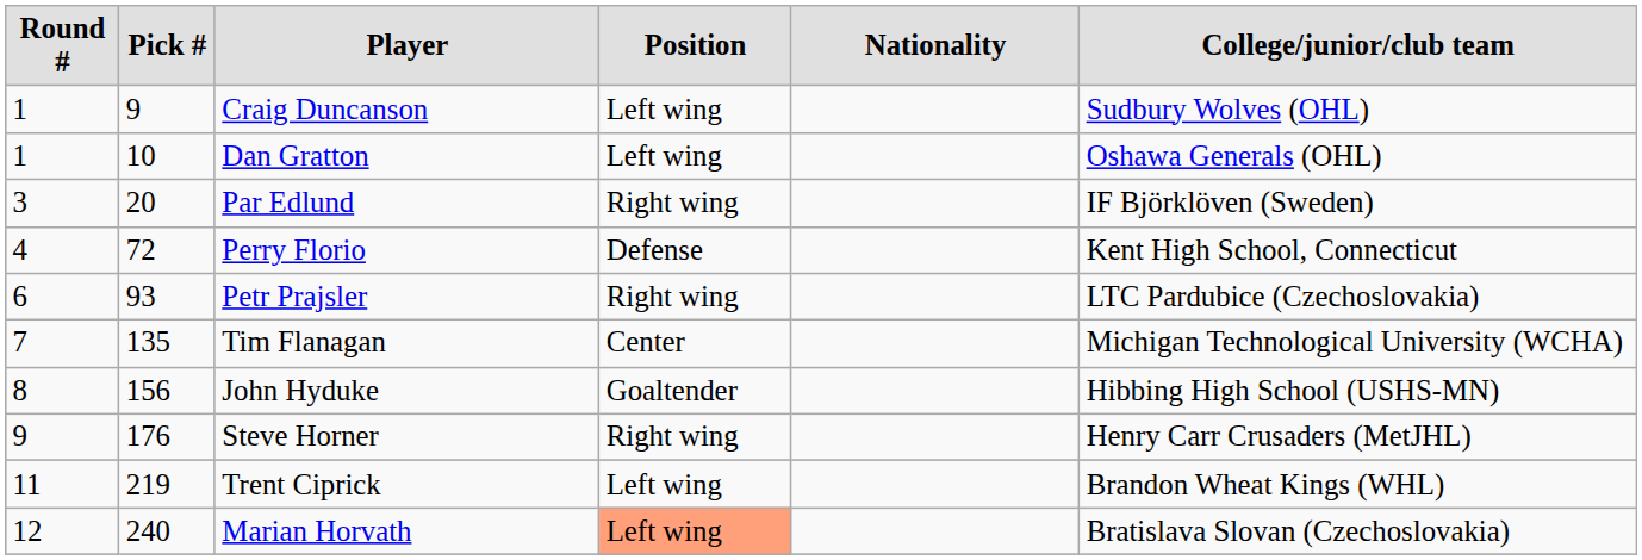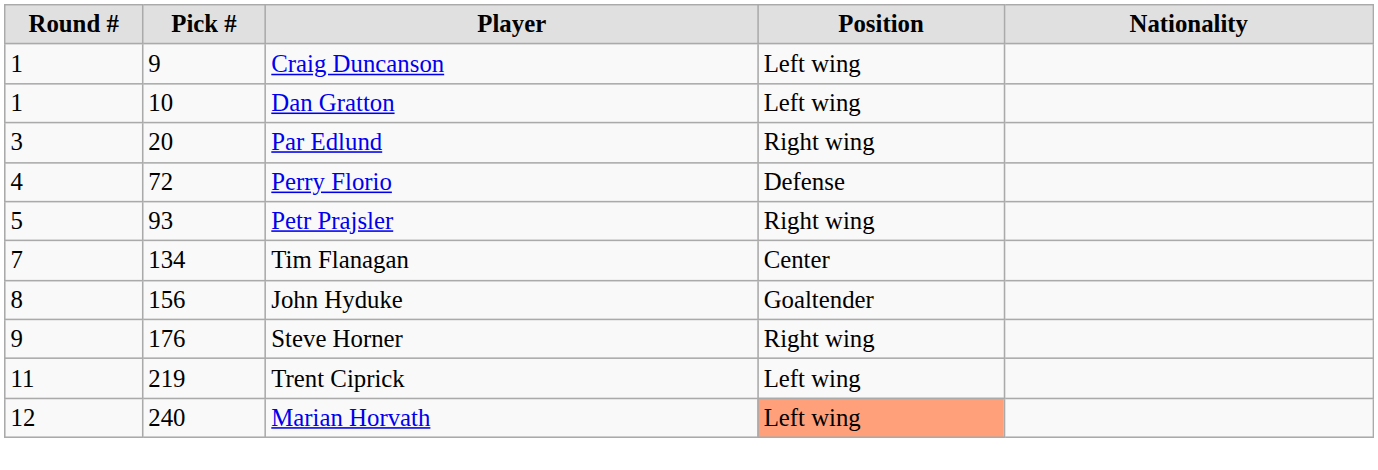 <table class="wikitable" style="width: 100%">
 <tr>
 <th style="background:#e0e0e0;" width=5%>Round #</th>
 <th style="background:#e0e0e0;" width=5%>Pick #</th>
 <th style="background:#e0e0e0;" width=20%>Player</th>
 <th style="background:#e0e0e0;" width=10%>Position</th>
 <th style="background:#e0e0e0;" width=15%>Nationality</th>
-<th style="background:#e0e0e0;" width=29%>College/junior/club team</th>
 </tr>
 <tr>
 <td>1</td>
 <td>9</td>
 <td><a href='#'>Craig Duncanson</a></td>
 <td>Left wing</td>
 <td></td>
-<td><a href='#'>Sudbury Wolves</a> (<a href='#'>OHL</a>)</td>
 </tr>
 <tr>
 <td>1</td>
 <td>10</td>
 <td><a href='#'>Dan Gratton</a></td>
 <td>Left wing</td>
 <td></td>
-<td><a href='#'>Oshawa Generals</a> (OHL)</td>
 </tr>
 <tr>
 <td>3</td>
 <td>20</td>
 <td><a href='#'>Par Edlund</a></td>
 <td>Right wing</td>
 <td></td>
-<td>IF Björklöven (Sweden)</td>
 </tr>
 <tr>
 <td>4</td>
 <td>72</td>
 <td><a href='#'>Perry Florio</a></td>
 <td>Defense</td>
 <td></td>
-<td>Kent High School, Connecticut</td>
 </tr>
 <tr>
-<td>6</td>
+<td>5</td>
 <td>93</td>
 <td><a href='#'>Petr Prajsler</a></td>
 <td>Right wing</td>
 <td></td>
-<td>LTC Pardubice (Czechoslovakia)</td>
 </tr>
 <tr>
 <td>7</td>
-<td>135</td>
+<td>134</td>
 <td>Tim Flanagan</td>
 <td>Center</td>
 <td></td>
-<td>Michigan Technological University (WCHA)</td>
 </tr>
 <tr>
 <td>8</td>
 <td>156</td>
 <td>John Hyduke</td>
 <td>Goaltender</td>
 <td></td>
-<td>Hibbing High School (USHS-MN)</td>
 </tr>
 <tr>
 <td>9</td>
 <td>176</td>
 <td>Steve Horner</td>
 <td>Right wing</td>
 <td></td>
-<td>Henry Carr Crusaders (MetJHL)</td>
 </tr>
 <tr>
 <td>11</td>
 <td>219</td>
 <td>Trent Ciprick</td>
 <td>Left wing</td>
 <td></td>
-<td>Brandon Wheat Kings (WHL)</td>
 </tr>
 <tr>
 <td>12</td>
 <td>240</td>
 <td><a href='#'>Marian Horvath</a></td>
 <td style="background: lightsalmon;">Left wing</td>
 <td></td>
-<td>Bratislava Slovan (Czechoslovakia)</td>
 </tr>
 </table>
